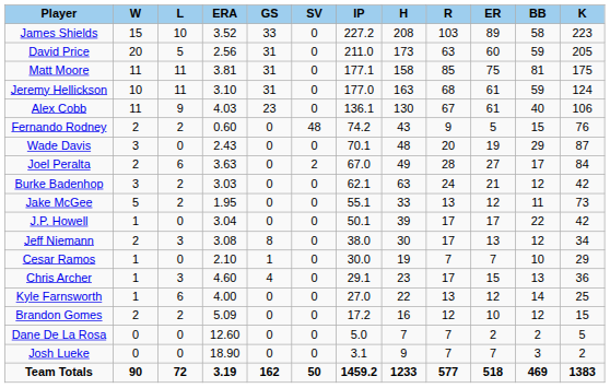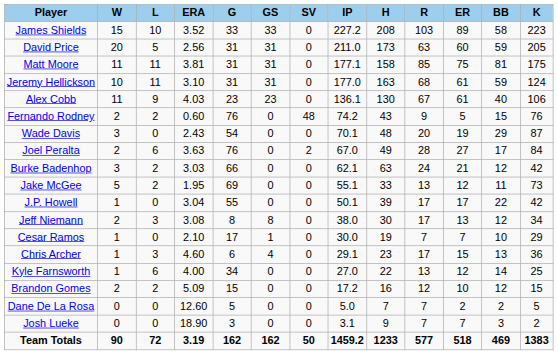 <table class="wikitable sortable">
 <tr>
 <th style="background:#9eceee; width:17%;">Player</th>
 <th style="background:#9eceee; width:7%;">W</th>
 <th style="background:#9eceee; width:7%;">L</th>
 <th style="background:#9eceee; width:7%;">ERA</th>
+<th style="background:#9eceee; width:7%;">G</th>
 <th style="background:#9eceee; width:7%;">GS</th>
 <th style="background:#9eceee; width:7%;">SV</th>
 <th style="background:#9eceee; width:7%;">IP</th>
 <th style="background:#9eceee; width:7%;">H</th>
 <th style="background:#9eceee; width:7%;">R</th>
 <th style="background:#9eceee; width:7%;">ER</th>
 <th style="background:#9eceee; width:7%;">BB</th>
 <th style="background:#9eceee; width:7%;">K</th>
 </tr>
 <tr style="text-align:center;">
 <td><a href='#'>James Shields</a></td>
 <td>15</td>
 <td>10</td>
 <td>3.52</td>
 <td>33</td>
+<td>33</td>
 <td>0</td>
 <td>227.2</td>
 <td>208</td>
 <td>103</td>
 <td>89</td>
 <td>58</td>
 <td>223</td>
 </tr>
 <tr align=center>
 <td><a href='#'>David Price</a></td>
 <td>20</td>
 <td>5</td>
 <td>2.56</td>
+<td>31</td>
 <td>31</td>
 <td>0</td>
 <td>211.0</td>
 <td>173</td>
 <td>63</td>
 <td>60</td>
 <td>59</td>
 <td>205</td>
 </tr>
 <tr align=center>
 <td><a href='#'>Matt Moore</a></td>
 <td>11</td>
 <td>11</td>
 <td>3.81</td>
 <td>31</td>
+<td>31</td>
 <td>0</td>
 <td>177.1</td>
 <td>158</td>
 <td>85</td>
 <td>75</td>
 <td>81</td>
 <td>175</td>
 </tr>
 <tr align=center>
 <td><a href='#'>Jeremy Hellickson</a></td>
 <td>10</td>
 <td>11</td>
 <td>3.10</td>
+<td>31</td>
 <td>31</td>
 <td>0</td>
 <td>177.0</td>
 <td>163</td>
 <td>68</td>
 <td>61</td>
 <td>59</td>
 <td>124</td>
 </tr>
 <tr align=center>
 <td><a href='#'>Alex Cobb</a></td>
 <td>11</td>
 <td>9</td>
 <td>4.03</td>
 <td>23</td>
+<td>23</td>
 <td>0</td>
 <td>136.1</td>
 <td>130</td>
 <td>67</td>
 <td>61</td>
 <td>40</td>
 <td>106</td>
 </tr>
 <tr align=center>
 <td><a href='#'>Fernando Rodney</a></td>
 <td>2</td>
 <td>2</td>
 <td>0.60</td>
+<td>76</td>
 <td>0</td>
 <td>48</td>
 <td>74.2</td>
 <td>43</td>
 <td>9</td>
 <td>5</td>
 <td>15</td>
 <td>76</td>
 </tr>
 <tr align=center>
 <td><a href='#'>Wade Davis</a></td>
 <td>3</td>
 <td>0</td>
 <td>2.43</td>
+<td>54</td>
 <td>0</td>
 <td>0</td>
 <td>70.1</td>
 <td>48</td>
 <td>20</td>
 <td>19</td>
 <td>29</td>
 <td>87</td>
 </tr>
 <tr align=center>
 <td><a href='#'>Joel Peralta</a></td>
 <td>2</td>
 <td>6</td>
 <td>3.63</td>
+<td>76</td>
 <td>0</td>
 <td>2</td>
 <td>67.0</td>
 <td>49</td>
 <td>28</td>
 <td>27</td>
 <td>17</td>
 <td>84</td>
 </tr>
 <tr align=center>
 <td><a href='#'>Burke Badenhop</a></td>
 <td>3</td>
 <td>2</td>
 <td>3.03</td>
+<td>66</td>
 <td>0</td>
 <td>0</td>
 <td>62.1</td>
 <td>63</td>
 <td>24</td>
 <td>21</td>
 <td>12</td>
 <td>42</td>
 </tr>
 <tr align=center>
 <td><a href='#'>Jake McGee</a></td>
 <td>5</td>
 <td>2</td>
 <td>1.95</td>
+<td>69</td>
 <td>0</td>
 <td>0</td>
 <td>55.1</td>
 <td>33</td>
 <td>13</td>
 <td>12</td>
 <td>11</td>
 <td>73</td>
 </tr>
 <tr align=center>
 <td><a href='#'>J.P. Howell</a></td>
 <td>1</td>
 <td>0</td>
 <td>3.04</td>
+<td>55</td>
 <td>0</td>
 <td>0</td>
 <td>50.1</td>
 <td>39</td>
 <td>17</td>
 <td>17</td>
 <td>22</td>
 <td>42</td>
 </tr>
 <tr align=center>
 <td><a href='#'>Jeff Niemann</a></td>
 <td>2</td>
 <td>3</td>
 <td>3.08</td>
 <td>8</td>
+<td>8</td>
 <td>0</td>
 <td>38.0</td>
 <td>30</td>
 <td>17</td>
 <td>13</td>
 <td>12</td>
 <td>34</td>
 </tr>
 <tr align=center>
 <td><a href='#'>Cesar Ramos</a></td>
 <td>1</td>
 <td>0</td>
 <td>2.10</td>
+<td>17</td>
 <td>1</td>
 <td>0</td>
 <td>30.0</td>
 <td>19</td>
 <td>7</td>
 <td>7</td>
 <td>10</td>
 <td>29</td>
 </tr>
 <tr align=center>
 <td><a href='#'>Chris Archer</a></td>
 <td>1</td>
 <td>3</td>
 <td>4.60</td>
+<td>6</td>
 <td>4</td>
 <td>0</td>
 <td>29.1</td>
 <td>23</td>
 <td>17</td>
 <td>15</td>
 <td>13</td>
 <td>36</td>
 </tr>
 <tr align=center>
 <td><a href='#'>Kyle Farnsworth</a></td>
 <td>1</td>
 <td>6</td>
 <td>4.00</td>
+<td>34</td>
 <td>0</td>
 <td>0</td>
 <td>27.0</td>
 <td>22</td>
 <td>13</td>
 <td>12</td>
 <td>14</td>
 <td>25</td>
 </tr>
 <tr align=center>
 <td><a href='#'>Brandon Gomes</a></td>
 <td>2</td>
 <td>2</td>
 <td>5.09</td>
+<td>15</td>
 <td>0</td>
 <td>0</td>
 <td>17.2</td>
 <td>16</td>
 <td>12</td>
 <td>10</td>
 <td>12</td>
 <td>15</td>
 </tr>
 <tr align=center>
 <td><a href='#'>Dane De La Rosa</a></td>
 <td>0</td>
 <td>0</td>
 <td>12.60</td>
+<td>5</td>
 <td>0</td>
 <td>0</td>
 <td>5.0</td>
 <td>7</td>
 <td>7</td>
 <td>2</td>
 <td>2</td>
 <td>5</td>
 </tr>
 <tr align=center>
 <td><a href='#'>Josh Lueke</a></td>
 <td>0</td>
 <td>0</td>
 <td>18.90</td>
+<td>3</td>
 <td>0</td>
 <td>0</td>
 <td>3.1</td>
 <td>9</td>
 <td>7</td>
 <td>7</td>
 <td>3</td>
 <td>2</td>
 </tr>
 <tr align=center>
 <td><strong>Team Totals</strong></td>
 <td><strong>90</strong></td>
 <td><strong>72</strong></td>
 <td><strong>3.19</strong></td>
 <td><strong>162</strong></td>
+<td><strong>162</strong></td>
 <td><strong>50</strong></td>
 <td><strong>1459.2</strong></td>
 <td><strong>1233</strong></td>
 <td><strong>577</strong></td>
 <td><strong>518</strong></td>
 <td><strong>469</strong></td>
 <td><strong>1383</strong></td>
 </tr>
 </table>
